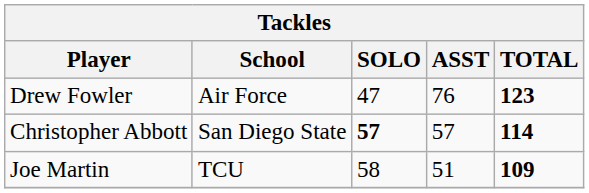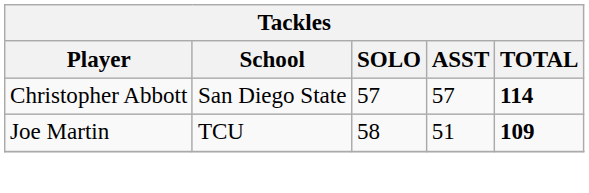 <table class="wikitable">
 <tr>
 <th colspan="5" align="center">Tackles</th>
 </tr>
 <tr>
 <th>Player</th>
 <th>School</th>
 <th>SOLO</th>
 <th>ASST</th>
 <th>TOTAL</th>
 </tr>
 <tr>
-<td>Drew Fowler</td>
-<td>Air Force</td>
-<td>47</td>
-<td>76</td>
-<td><strong>123</strong></td>
-</tr>
-<tr>
 <td>Christopher Abbott</td>
 <td>San Diego State</td>
-<td><strong>57</strong></td>
+<td>57</td>
 <td>57</td>
 <td><strong>114</strong></td>
 </tr>
 <tr>
 <td>Joe Martin</td>
 <td>TCU</td>
 <td>58</td>
 <td>51</td>
 <td><strong>109</strong></td>
 </tr>
 <tr>
 </tr>
 </table>
